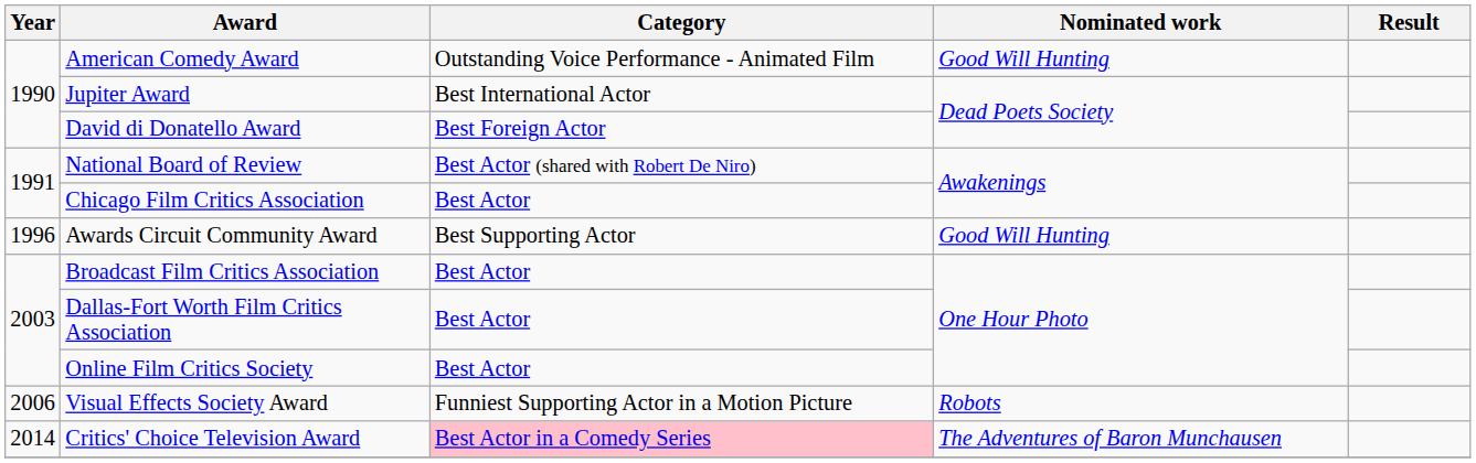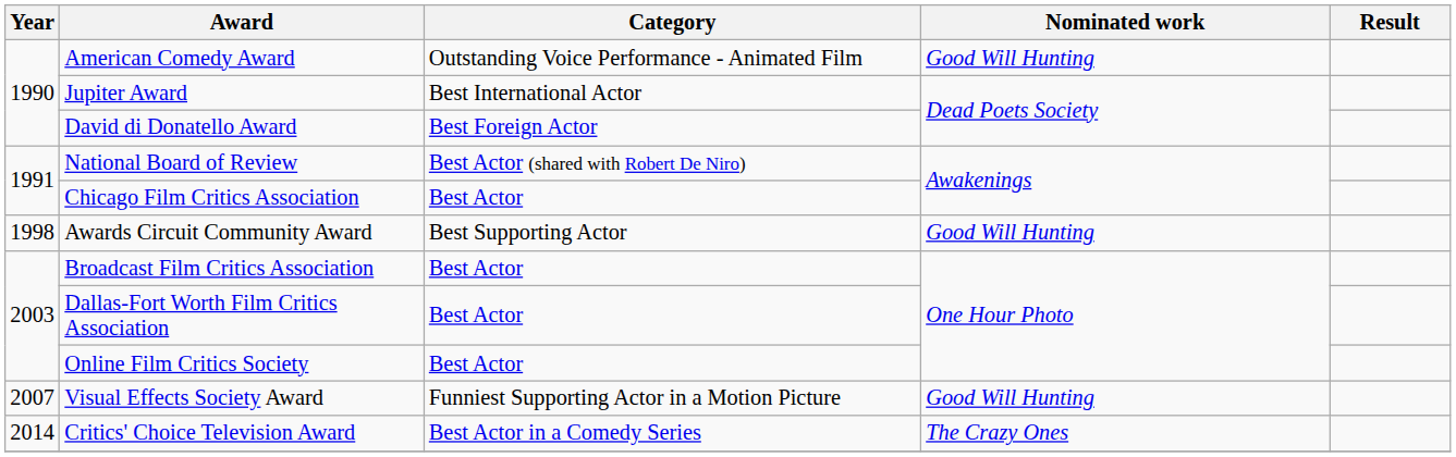 <table class=wikitable>
 <tr>
 <th scope="col" style="width:2em;">Year</th>
 <th scope="col" style="width:16em">Award</th>
 <th scope="col" style="width:22em;">Category</th>
 <th scope="col" style="width:18em;">Nominated work</th>
 <th scope="col" style="width:5em;">Result</th>
 </tr>
 <tr>
 <td style="text-align:center;", rowspan=3>1990</td>
 <td><a href='#'>American Comedy Award</a></td>
 <td>Outstanding Voice Performance - Animated Film</td>
 <td><em><a href='#'>Good Will Hunting</a></em></td>
 <td></td>
 </tr>
 <tr>
 <td><a href='#'>Jupiter Award</a></td>
 <td>Best International Actor</td>
 <td rowspan=2><em><a href='#'>Dead Poets Society</a></em></td>
 <td></td>
 </tr>
 <tr>
 <td><a href='#'>David di Donatello Award</a></td>
 <td><a href='#'>Best Foreign Actor</a></td>
 <td></td>
 </tr>
 <tr>
 <td style="text-align:center;", rowspan=2>1991</td>
 <td><a href='#'>National Board of Review</a></td>
 <td><a href='#'>Best Actor</a> <small>(shared with <a href='#'>Robert De Niro</a>)</small></td>
 <td rowspan=2><em><a href='#'>Awakenings</a></em></td>
 <td></td>
 </tr>
 <tr>
 <td><a href='#'>Chicago Film Critics Association</a></td>
 <td><a href='#'>Best Actor</a></td>
 <td></td>
 </tr>
 <tr>
-<td style="text-align:center;">1996</td>
+<td style="text-align:center;">1998</td>
 <td>Awards Circuit Community Award</td>
 <td>Best Supporting Actor</td>
 <td><em><a href='#'>Good Will Hunting</a></em></td>
 <td></td>
 </tr>
 <tr>
 <td style="text-align:center;", rowspan=3>2003</td>
 <td><a href='#'>Broadcast Film Critics Association</a></td>
 <td><a href='#'>Best Actor</a></td>
 <td rowspan=3><em><a href='#'>One Hour Photo</a></em></td>
 <td></td>
 </tr>
 <tr>
 <td><a href='#'>Dallas-Fort Worth Film Critics Association</a></td>
 <td><a href='#'>Best Actor</a></td>
 <td></td>
 </tr>
 <tr>
 <td><a href='#'>Online Film Critics Society</a></td>
 <td><a href='#'>Best Actor</a></td>
 <td></td>
 </tr>
 <tr>
-<td style="text-align:center;">2006</td>
+<td style="text-align:center;">2007</td>
 <td><a href='#'>Visual Effects Society</a> Award</td>
 <td>Funniest Supporting Actor in a Motion Picture</td>
-<td><em><a href='#'>Robots</a></em></td>
+<td><em><a href='#'>Good Will Hunting</a></em></td>
 <td></td>
 </tr>
 <tr>
 <td style="text-align:center;">2014</td>
 <td><a href='#'>Critics' Choice Television Award</a></td>
-<td style="background: pink;"><a href='#'>Best Actor in a Comedy Series</a></td>
-<td><em><a href='#'>The Adventures of Baron Munchausen</a></em></td>
+<td><a href='#'>Best Actor in a Comedy Series</a></td>
+<td><em><a href='#'>The Crazy Ones</a></em></td>
 <td></td>
 </tr>
 <tr>
 </tr>
 </table>
